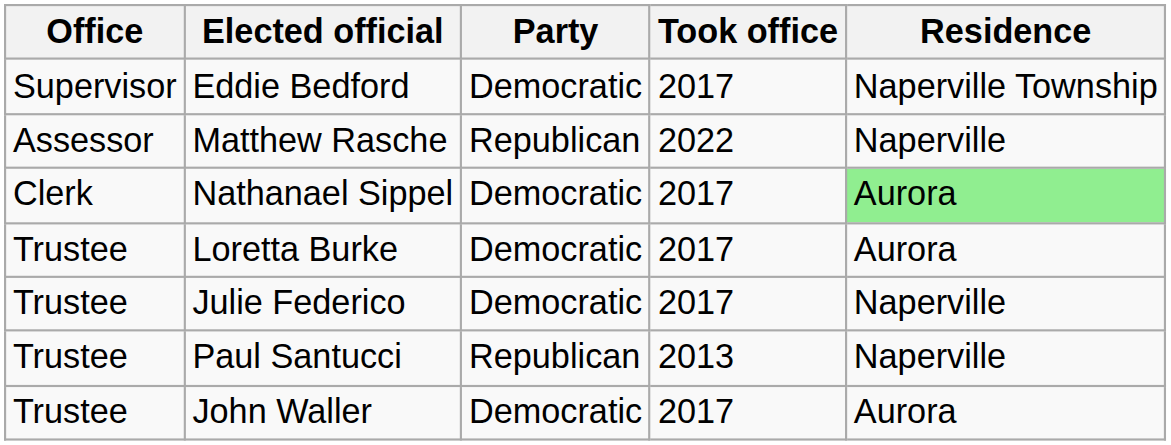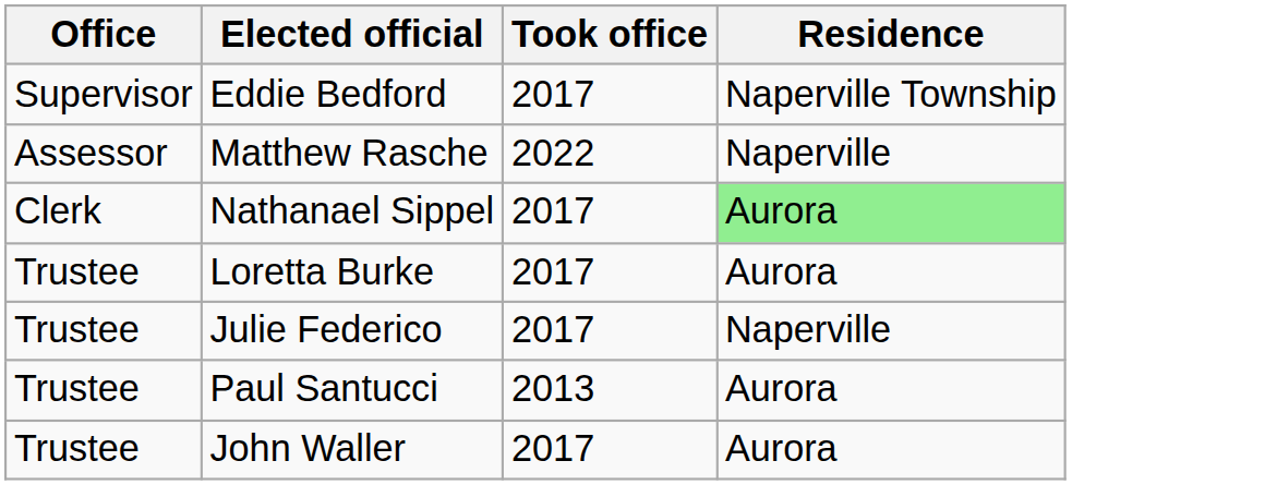 <table class="wikitable">
 <tr>
 <th>Office</th>
 <th>Elected official</th>
-<th>Party</th>
 <th>Took office</th>
 <th>Residence</th>
 </tr>
 <tr>
 <td>Supervisor</td>
 <td>Eddie Bedford</td>
-<td>Democratic</td>
 <td>2017</td>
 <td>Naperville Township</td>
 </tr>
 <tr>
 <td>Assessor</td>
 <td>Matthew Rasche</td>
-<td>Republican</td>
 <td>2022</td>
 <td>Naperville</td>
 </tr>
 <tr>
 <td>Clerk</td>
 <td>Nathanael Sippel</td>
-<td>Democratic</td>
 <td>2017</td>
 <td style="background: lightgreen;">Aurora</td>
 </tr>
 <tr>
 <td>Trustee</td>
 <td>Loretta Burke</td>
-<td>Democratic</td>
 <td>2017</td>
 <td>Aurora</td>
 </tr>
 <tr>
 <td>Trustee</td>
 <td>Julie Federico</td>
-<td>Democratic</td>
 <td>2017</td>
 <td>Naperville</td>
 </tr>
 <tr>
 <td>Trustee</td>
 <td>Paul Santucci</td>
-<td>Republican</td>
 <td>2013</td>
-<td>Naperville</td>
+<td>Aurora</td>
 </tr>
 <tr>
 <td>Trustee</td>
 <td>John Waller</td>
-<td>Democratic</td>
 <td>2017</td>
 <td>Aurora</td>
 </tr>
 </table>
